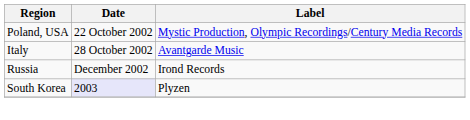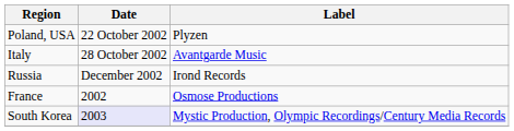 <table class="wikitable plainrowheaders">
 <tr>
 <th scope="col">Region</th>
 <th scope="col">Date</th>
 <th scope="col">Label</th>
 </tr>
 <tr>
 <td>Poland, USA</td>
 <td>22 October 2002</td>
-<td><a href='#'>Mystic Production</a>, <a href='#'>Olympic Recordings</a>/<a href='#'>Century Media Records</a></td>
+<td>Plyzen</td>
 </tr>
 <tr>
 <td>Italy</td>
 <td>28 October 2002</td>
 <td><a href='#'>Avantgarde Music</a></td>
 </tr>
 <tr>
 <td>Russia</td>
 <td>December 2002</td>
 <td>Irond Records</td>
 </tr>
 <tr>
+<td>France</td>
+<td>2002</td>
+<td><a href='#'>Osmose Productions</a></td>
+</tr>
+<tr>
 <td>South Korea</td>
 <td style="background: lavender;">2003</td>
-<td>Plyzen</td>
+<td><a href='#'>Mystic Production</a>, <a href='#'>Olympic Recordings</a>/<a href='#'>Century Media Records</a></td>
 </tr>
 <tr>
 </tr>
 </table>
